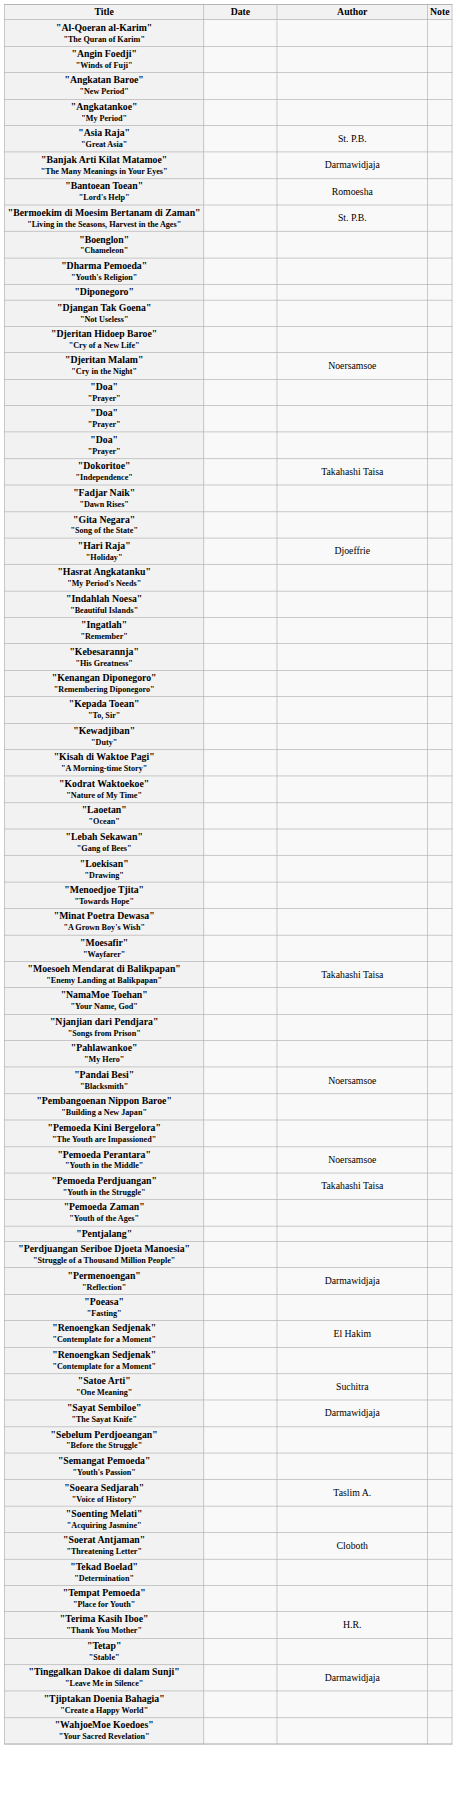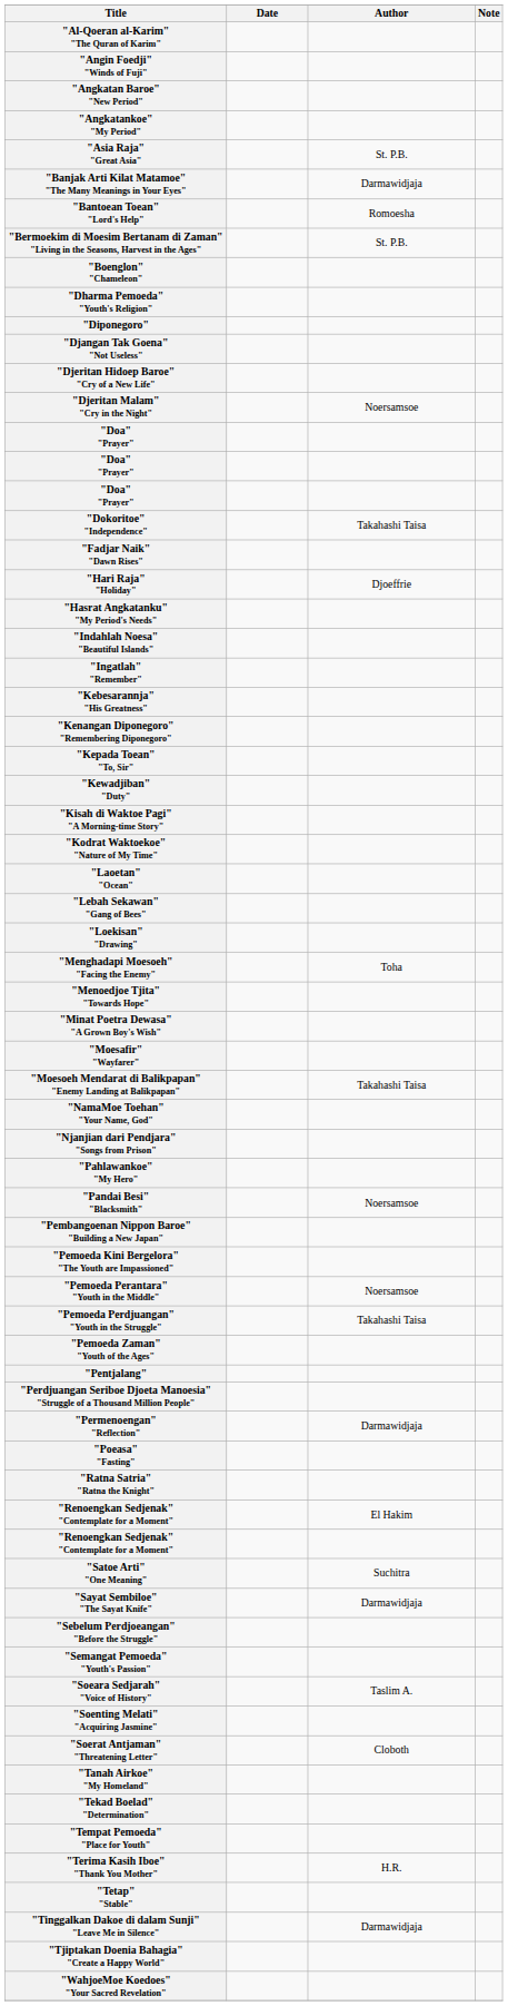 <table class="wikitable plainrowheaders sortable" style="text-align: center;">
 <tr>
 </tr>
 <tr>
 <th scope="col" style="width:20em;">Title</th>
 <th scope="col" style="width:7em;">Date</th>
 <th scope="col" style="width:15em;">Author</th>
 <th scope="col" style="width:2em;" class="unsortable">Note</th>
 </tr>
 <tr>
 <th scope="row">"Al-Qoeran al-Karim"<br><small>"The Quran of Karim"</small></th>
 <td></td>
 <td></td>
 <td></td>
 </tr>
 <tr>
 <th scope="row">"Angin Foedji"<br><small>"Winds of Fuji"</small></th>
 <td></td>
 <td></td>
 <td></td>
 </tr>
 <tr>
 <th scope="row">"Angkatan Baroe"<br><small>"New Period"</small></th>
 <td></td>
 <td></td>
 <td></td>
 </tr>
 <tr>
 <th scope="row">"Angkatankoe"<br><small>"My Period"</small></th>
 <td></td>
 <td></td>
 <td></td>
 </tr>
 <tr>
 <th scope="row">"Asia Raja"<br><small>"Great Asia"</small></th>
 <td></td>
 <td>St. P.B.</td>
 <td></td>
 </tr>
 <tr>
 <th scope="row">"Banjak Arti Kilat Matamoe"<br><small>"The Many Meanings in Your Eyes"</small></th>
 <td></td>
 <td>Darmawidjaja</td>
 <td></td>
 </tr>
 <tr>
 <th scope="row">"Bantoean Toean"<br><small>"Lord's Help"</small></th>
 <td></td>
 <td>Romoesha</td>
 <td></td>
 </tr>
 <tr>
 <th scope="row">"Bermoekim di Moesim Bertanam di Zaman"<br><small>"Living in the Seasons, Harvest in the Ages"</small></th>
 <td></td>
 <td>St. P.B.</td>
 <td></td>
 </tr>
 <tr>
 <th scope="row">"Boenglon"<br><small>"Chameleon"</small></th>
 <td></td>
 <td></td>
 <td></td>
 </tr>
 <tr>
 <th scope="row">"Dharma Pemoeda"<br><small>"Youth's Religion"</small></th>
 <td></td>
 <td></td>
 <td></td>
 </tr>
 <tr>
 <th scope="row">"Diponegoro"</th>
 <td></td>
 <td></td>
 <td></td>
 </tr>
 <tr>
 <th scope="row">"Djangan Tak Goena"<br><small>"Not Useless"</small></th>
 <td></td>
 <td></td>
 <td></td>
 </tr>
 <tr>
 <th scope="row">"Djeritan Hidoep Baroe"<br><small>"Cry of a New Life"</small></th>
 <td></td>
 <td></td>
 <td></td>
 </tr>
 <tr>
 <th scope="row">"Djeritan Malam"<br><small>"Cry in the Night"</small></th>
 <td></td>
 <td>Noersamsoe</td>
 <td></td>
 </tr>
 <tr>
 <th scope="row">"Doa"<br><small>"Prayer"</small></th>
 <td></td>
 <td></td>
 <td></td>
 </tr>
 <tr>
 <th scope="row">"Doa"<br><small>"Prayer"</small></th>
 <td></td>
 <td></td>
 <td></td>
 </tr>
 <tr>
 <th scope="row">"Doa"<br><small>"Prayer"</small></th>
 <td></td>
 <td></td>
 <td></td>
 </tr>
 <tr>
 <th scope="row">"Dokoritoe"<br><small>"Independence"</small></th>
 <td></td>
 <td>Takahashi Taisa</td>
 <td></td>
 </tr>
 <tr>
 <th scope="row">"Fadjar Naik"<br><small>"Dawn Rises"</small></th>
 <td></td>
 <td></td>
 <td></td>
 </tr>
 <tr>
-<th scope="row">"Gita Negara"<br><small>"Song of the State"</small></th>
-<td></td>
-<td></td>
-<td></td>
-</tr>
-<tr>
 <th scope="row">"Hari Raja"<br><small>"Holiday"</small></th>
 <td></td>
 <td>Djoeffrie</td>
 <td></td>
 </tr>
 <tr>
 <th scope="row">"Hasrat Angkatanku"<br><small>"My Period's Needs"</small></th>
 <td></td>
 <td></td>
 <td></td>
 </tr>
 <tr>
 <th scope="row">"Indahlah Noesa"<br><small>"Beautiful Islands"</small></th>
 <td></td>
 <td></td>
 <td></td>
 </tr>
 <tr>
 <th scope="row">"Ingatlah"<br><small>"Remember"</small></th>
 <td></td>
 <td></td>
 <td></td>
 </tr>
 <tr>
 <th scope="row">"Kebesarannja"<br><small>"His Greatness"</small></th>
 <td></td>
 <td></td>
 <td></td>
 </tr>
 <tr>
 <th scope="row">"Kenangan Diponegoro"<br><small>"Remembering Diponegoro"</small></th>
 <td></td>
 <td></td>
 <td></td>
 </tr>
 <tr>
 <th scope="row">"Kepada Toean"<br><small>"To, Sir"</small></th>
 <td></td>
 <td></td>
 <td></td>
 </tr>
 <tr>
 <th scope="row">"Kewadjiban"<br><small>"Duty"</small></th>
 <td></td>
 <td></td>
 <td></td>
 </tr>
 <tr>
 <th scope="row">"Kisah di Waktoe Pagi"<br><small>"A Morning-time Story"</small></th>
 <td></td>
 <td></td>
 <td></td>
 </tr>
 <tr>
 <th scope="row">"Kodrat Waktoekoe"<br><small>"Nature of My Time"</small></th>
 <td></td>
 <td></td>
 <td></td>
 </tr>
 <tr>
 <th scope="row">"Laoetan"<br><small>"Ocean"</small></th>
 <td></td>
 <td></td>
 <td></td>
 </tr>
 <tr>
 <th scope="row">"Lebah Sekawan"<br><small>"Gang of Bees"</small></th>
 <td></td>
 <td></td>
 <td></td>
 </tr>
 <tr>
 <th scope="row">"Loekisan"<br><small>"Drawing"</small></th>
 <td></td>
 <td></td>
+<td></td>
+</tr>
+<tr>
+<th scope="row">"Menghadapi Moesoeh"<br><small>"Facing the Enemy"</small></th>
+<td></td>
+<td>Toha</td>
 <td></td>
 </tr>
 <tr>
 <th scope="row">"Menoedjoe Tjita"<br><small>"Towards Hope"</small></th>
 <td></td>
 <td></td>
 <td></td>
 </tr>
 <tr>
 <th scope="row">"Minat Poetra Dewasa"<br><small>"A Grown Boy's Wish"</small></th>
 <td></td>
 <td></td>
 <td></td>
 </tr>
 <tr>
 <th scope="row">"Moesafir"<br><small>"Wayfarer"</small></th>
 <td></td>
 <td></td>
 <td></td>
 </tr>
 <tr>
 <th scope="row">"Moesoeh Mendarat di Balikpapan"<br><small>"Enemy Landing at Balikpapan"</small></th>
 <td></td>
 <td>Takahashi Taisa</td>
 <td></td>
 </tr>
 <tr>
 <th scope="row">"NamaMoe Toehan"<br><small>"Your Name, God"</small></th>
 <td></td>
 <td></td>
 <td></td>
 </tr>
 <tr>
 <th scope="row">"Njanjian dari Pendjara"<br><small>"Songs from Prison"</small></th>
 <td></td>
 <td></td>
 <td></td>
 </tr>
 <tr>
 <th scope="row">"Pahlawankoe"<br><small>"My Hero"</small></th>
 <td></td>
 <td></td>
 <td></td>
 </tr>
 <tr>
 <th scope="row">"Pandai Besi"<br><small>"Blacksmith"</small></th>
 <td></td>
 <td>Noersamsoe</td>
 <td></td>
 </tr>
 <tr>
 <th scope="row">"Pembangoenan Nippon Baroe"<br><small>"Building a New Japan"</small></th>
 <td></td>
 <td></td>
 <td></td>
 </tr>
 <tr>
 <th scope="row">"Pemoeda Kini Bergelora"<br><small>"The Youth are Impassioned"</small></th>
 <td></td>
 <td></td>
 <td></td>
 </tr>
 <tr>
 <th scope="row">"Pemoeda Perantara"<br><small>"Youth in the Middle"</small></th>
 <td></td>
 <td>Noersamsoe</td>
 <td></td>
 </tr>
 <tr>
 <th scope="row">"Pemoeda Perdjuangan"<br><small>"Youth in the Struggle"</small></th>
 <td></td>
 <td>Takahashi Taisa</td>
 <td></td>
 </tr>
 <tr>
 <th scope="row">"Pemoeda Zaman"<br><small>"Youth of the Ages"</small></th>
 <td></td>
 <td></td>
 <td></td>
 </tr>
 <tr>
 <th scope="row">"Pentjalang"</th>
 <td></td>
 <td></td>
 <td></td>
 </tr>
 <tr>
 <th scope="row">"Perdjuangan Seriboe Djoeta Manoesia"<br><small>"Struggle of a Thousand Million People"</small></th>
 <td></td>
 <td></td>
 <td></td>
 </tr>
 <tr>
 <th scope="row">"Permenoengan"<br><small>"Reflection"</small></th>
 <td></td>
 <td>Darmawidjaja</td>
 <td></td>
 </tr>
 <tr>
 <th scope="row">"Poeasa"<br><small>"Fasting"</small></th>
 <td></td>
 <td></td>
 <td></td>
 </tr>
 <tr>
+<th scope="row">"Ratna Satria"<br><small>"Ratna the Knight"</small></th>
+<td></td>
+<td></td>
+<td></td>
+</tr>
+<tr>
 <th scope="row">"Renoengkan Sedjenak"<br><small>"Contemplate for a Moment"</small></th>
 <td></td>
 <td>El Hakim</td>
 <td></td>
 </tr>
 <tr>
 <th scope="row">"Renoengkan Sedjenak"<br><small>"Contemplate for a Moment"</small></th>
 <td></td>
 <td></td>
 <td></td>
 </tr>
 <tr>
 <th scope="row">"Satoe Arti"<br><small>"One Meaning"</small></th>
 <td></td>
 <td>Suchitra</td>
 <td></td>
 </tr>
 <tr>
 <th scope="row">"Sayat Sembiloe"<br><small>"The Sayat Knife"</small></th>
 <td></td>
 <td>Darmawidjaja</td>
 <td></td>
 </tr>
 <tr>
 <th scope="row">"Sebelum Perdjoeangan"<br><small>"Before the Struggle"</small></th>
 <td></td>
 <td></td>
 <td></td>
 </tr>
 <tr>
 <th scope="row">"Semangat Pemoeda"<br><small>"Youth's Passion"</small></th>
 <td></td>
 <td></td>
 <td></td>
 </tr>
 <tr>
 <th scope="row">"Soeara Sedjarah"<br><small>"Voice of History"</small></th>
 <td></td>
 <td>Taslim A.</td>
 <td></td>
 </tr>
 <tr>
 <th scope="row">"Soenting Melati"<br><small>"Acquiring Jasmine"</small></th>
 <td></td>
 <td></td>
 <td></td>
 </tr>
 <tr>
 <th scope="row">"Soerat Antjaman"<br><small>"Threatening Letter"</small></th>
 <td></td>
 <td>Cloboth</td>
 <td></td>
 </tr>
 <tr>
+<th scope="row">"Tanah Airkoe"<br><small>"My Homeland"</small></th>
+<td></td>
+<td></td>
+<td></td>
+</tr>
+<tr>
 <th scope="row">"Tekad Boelad"<br><small>"Determination"</small></th>
 <td></td>
 <td></td>
 <td></td>
 </tr>
 <tr>
 <th scope="row">"Tempat Pemoeda"<br><small>"Place for Youth"</small></th>
 <td></td>
 <td></td>
 <td></td>
 </tr>
 <tr>
 <th scope="row">"Terima Kasih Iboe"<br><small>"Thank You Mother"</small></th>
 <td></td>
 <td>H.R.</td>
 <td></td>
 </tr>
 <tr>
 <th scope="row">"Tetap"<br><small>"Stable"</small></th>
 <td></td>
 <td></td>
 <td></td>
 </tr>
 <tr>
 <th scope="row">"Tinggalkan Dakoe di dalam Sunji"<br><small>"Leave Me in Silence"</small></th>
 <td></td>
 <td>Darmawidjaja</td>
 <td></td>
 </tr>
 <tr>
 <th scope="row">"Tjiptakan Doenia Bahagia"<br><small>"Create a Happy World"</small></th>
 <td></td>
 <td></td>
 <td></td>
 </tr>
 <tr>
 <th scope="row">"WahjoeMoe Koedoes"<br><small>"Your Sacred Revelation"</small></th>
 <td></td>
 <td></td>
 <td></td>
 </tr>
 <tr>
 </tr>
 </table>
